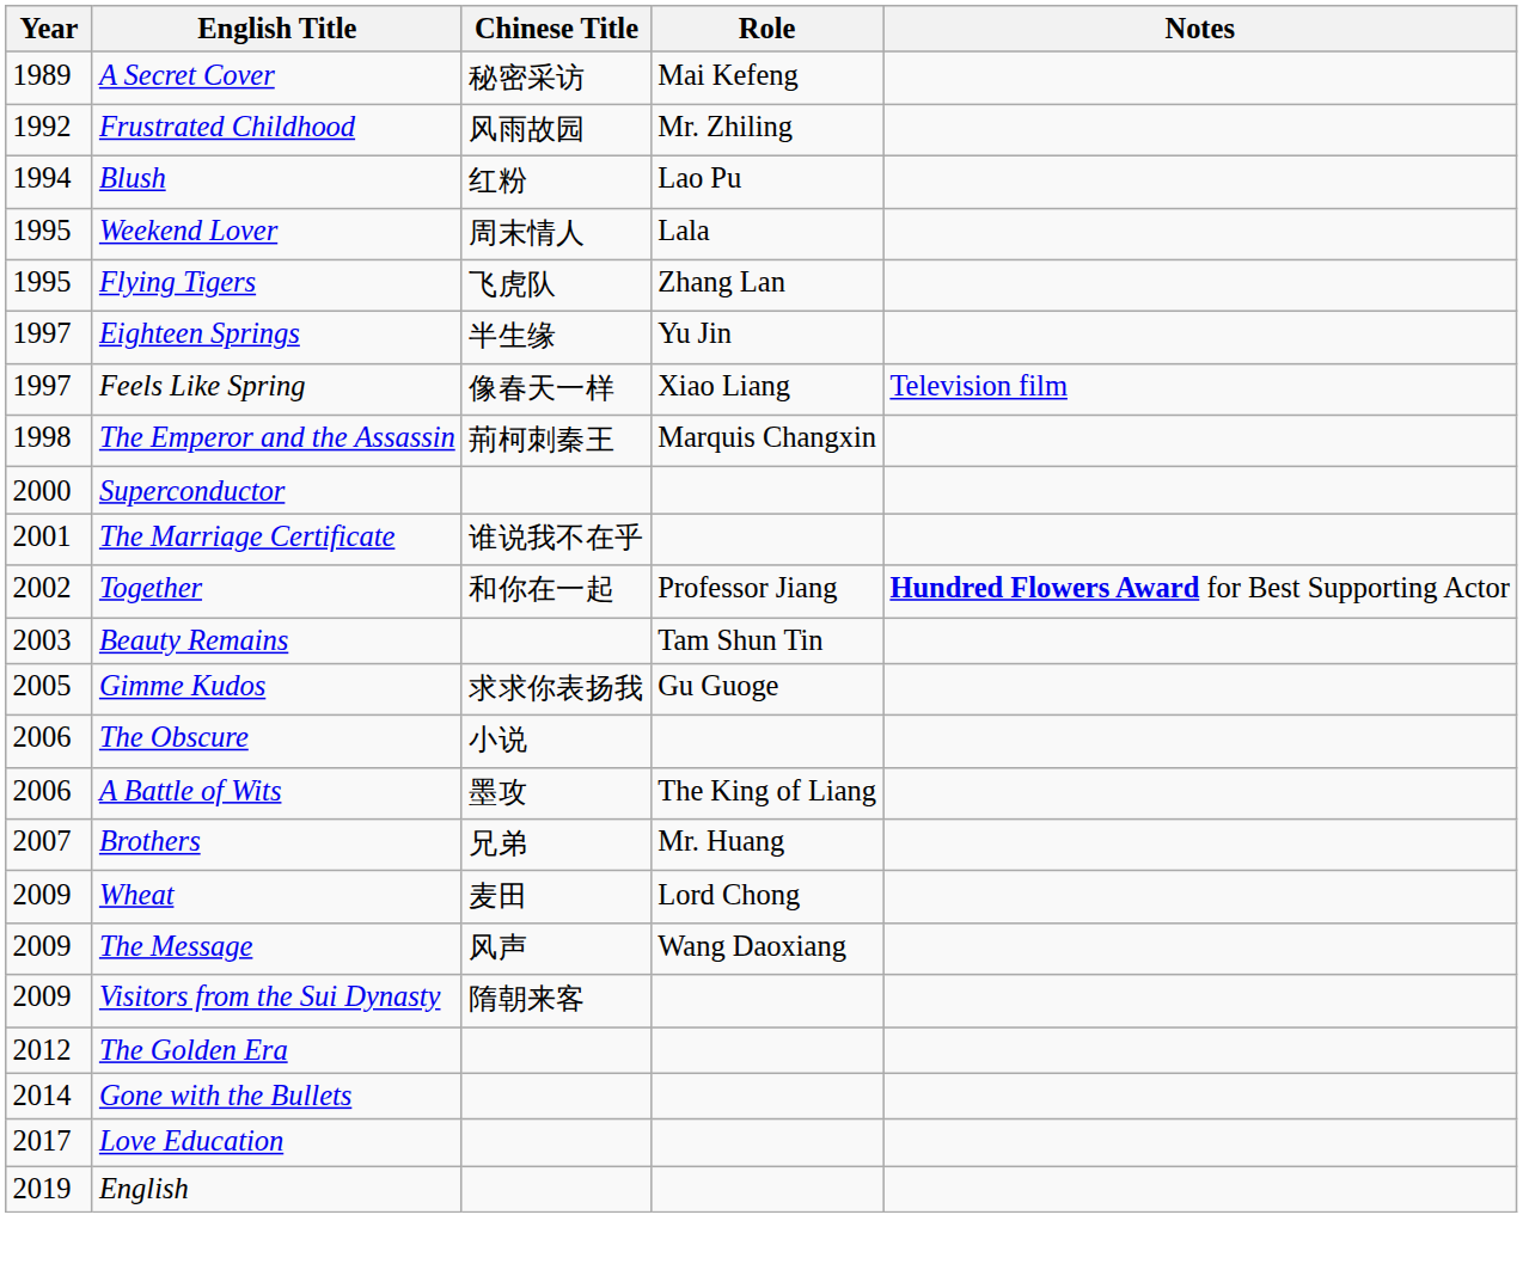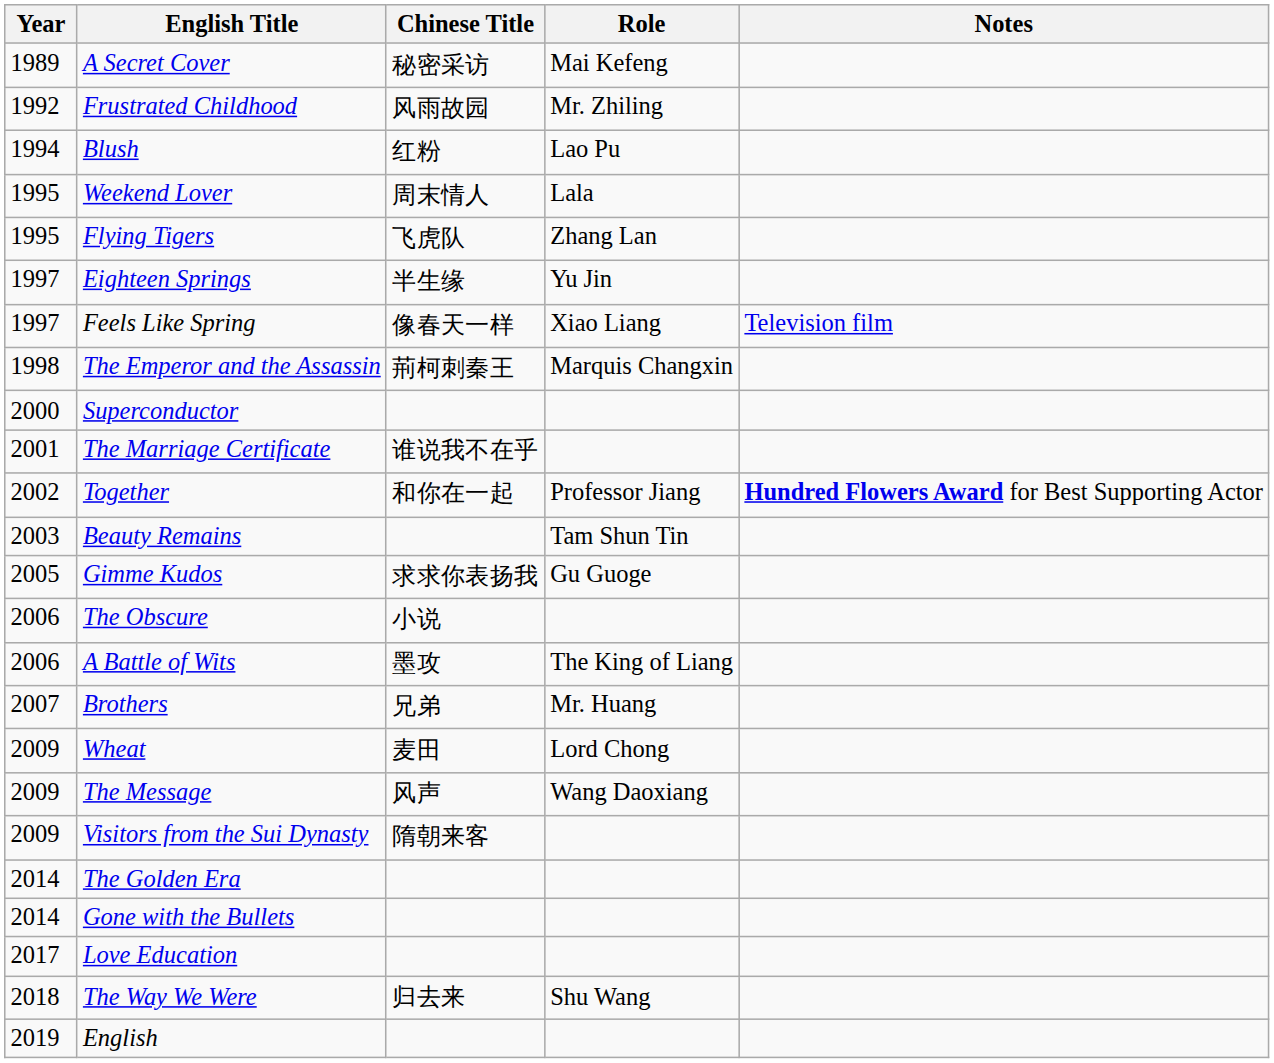 <table class="wikitable">
 <tr>
 <th align="left" valign="top" width="40">Year</th>
 <th align="left" valign="top">English Title</th>
 <th align="left" valign="top">Chinese Title</th>
 <th align="left" valign="top">Role</th>
 <th align="left" valign="top">Notes</th>
 </tr>
 <tr>
 <td align="left" valign="top">1989</td>
 <td align="left" valign="top"><em><a href='#'>A Secret Cover</a></em></td>
 <td align="left" valign="top">秘密采访</td>
 <td align="left" valign="top">Mai Kefeng</td>
 <td align="left" valign="top"></td>
 </tr>
 <tr>
 <td align="left" valign="top">1992</td>
 <td align="left" valign="top"><em><a href='#'>Frustrated Childhood</a></em></td>
 <td align="left" valign="top">风雨故园</td>
 <td align="left" valign="top">Mr. Zhiling</td>
 <td align="left" valign="top"></td>
 </tr>
 <tr>
 <td align="left" valign="top">1994</td>
 <td align="left" valign="top"><em><a href='#'>Blush</a></em></td>
 <td align="left" valign="top">红粉</td>
 <td align="left" valign="top">Lao Pu</td>
 <td align="left" valign="top"></td>
 </tr>
 <tr>
 <td align="left" valign="top">1995</td>
 <td align="left" valign="top"><em><a href='#'>Weekend Lover</a></em></td>
 <td align="left" valign="top">周末情人</td>
 <td align="left" valign="top">Lala</td>
 <td align="left" valign="top"></td>
 </tr>
 <tr>
 <td align="left" valign="top">1995</td>
 <td align="left" valign="top"><em><a href='#'>Flying Tigers</a></em></td>
 <td align="left" valign="top">飞虎队</td>
 <td align="left" valign="top">Zhang Lan</td>
 <td align="left" valign="top"></td>
 </tr>
 <tr>
 <td align="left" valign="top">1997</td>
 <td align="left" valign="top"><em><a href='#'>Eighteen Springs</a></em></td>
 <td align="left" valign="top">半生缘</td>
 <td align="left" valign="top">Yu Jin</td>
 <td align="left" valign="top"></td>
 </tr>
 <tr>
 <td align="left" valign="top">1997</td>
 <td align="left" valign="top"><em>Feels Like Spring</em></td>
 <td align="left" valign="top">像春天一样</td>
 <td align="left" valign="top">Xiao Liang</td>
 <td align="left" valign="top"><a href='#'>Television film</a></td>
 </tr>
 <tr>
 <td align="left" valign="top">1998</td>
 <td align="left" valign="top"><em><a href='#'>The Emperor and the Assassin</a></em></td>
 <td align="left" valign="top">荊柯刺秦王</td>
 <td align="left" valign="top">Marquis Changxin</td>
 <td align="left" valign="top"></td>
 </tr>
 <tr>
 <td align="left" valign="top">2000</td>
 <td align="left" valign="top"><em><a href='#'>Superconductor</a></em></td>
 <td align="left" valign="top"></td>
 <td align="left" valign="top"></td>
 <td align="left" valign="top"></td>
 </tr>
 <tr>
 <td align="left" valign="top">2001</td>
 <td align="left" valign="top"><em><a href='#'>The Marriage Certificate</a></em></td>
 <td align="left" valign="top">谁说我不在乎</td>
 <td align="left" valign="top"></td>
 <td align="left" valign="top"></td>
 </tr>
 <tr>
 <td align="left" valign="top">2002</td>
 <td align="left" valign="top"><em><a href='#'>Together</a></em></td>
 <td align="left" valign="top">和你在一起</td>
 <td align="left" valign="top">Professor Jiang</td>
 <td align="left" valign="top"><strong><a href='#'>Hundred Flowers Award</a></strong> for Best Supporting Actor</td>
 </tr>
 <tr>
 <td align="left" valign="top">2003</td>
 <td align="left" valign="top"><em><a href='#'>Beauty Remains</a></em></td>
 <td align="left" valign="top"></td>
 <td align="left" valign="top">Tam Shun Tin</td>
 <td align="left" valign="top"></td>
 </tr>
 <tr>
 <td align="left" valign="top">2005</td>
 <td align="left" valign="top"><em><a href='#'>Gimme Kudos</a></em></td>
 <td align="left" valign="top">求求你表扬我</td>
 <td align="left" valign="top">Gu Guoge</td>
 <td align="left" valign="top"></td>
 </tr>
 <tr>
 <td align="left" valign="top">2006</td>
 <td align="left" valign="top"><em><a href='#'>The Obscure</a></em></td>
 <td align="left" valign="top">小说</td>
 <td align="left" valign="top"></td>
 <td align="left" valign="top"></td>
 </tr>
 <tr>
 <td align="left" valign="top">2006</td>
 <td align="left" valign="top"><em><a href='#'>A Battle of Wits</a></em></td>
 <td align="left" valign="top">墨攻</td>
 <td align="left" valign="top">The King of Liang</td>
 <td align="left" valign="top"></td>
 </tr>
 <tr>
 <td align="left" valign="top">2007</td>
 <td align="left" valign="top"><em><a href='#'>Brothers</a></em></td>
 <td align="left" valign="top">兄弟</td>
 <td align="left" valign="top">Mr. Huang</td>
 <td align="left" valign="top"></td>
 </tr>
 <tr>
 <td align="left" valign="top">2009</td>
 <td align="left" valign="top"><em><a href='#'>Wheat</a></em></td>
 <td align="left" valign="top">麦田</td>
 <td align="left" valign="top">Lord Chong</td>
 <td align="left" valign="top"></td>
 </tr>
 <tr>
 <td align="left" valign="top">2009</td>
 <td align="left" valign="top"><em><a href='#'>The Message</a></em></td>
 <td align="left" valign="top">风声</td>
 <td align="left" valign="top">Wang Daoxiang</td>
 <td align="left" valign="top"></td>
 </tr>
 <tr>
 <td align="left" valign="top">2009</td>
 <td align="left" valign="top"><em><a href='#'>Visitors from the Sui Dynasty</a></em></td>
 <td align="left" valign="top">隋朝来客</td>
 <td align="left" valign="top"></td>
 <td align="left" valign="top"></td>
 </tr>
 <tr>
-<td align="left" valign="top">2012</td>
+<td align="left" valign="top">2014</td>
 <td align="left" valign="top"><em><a href='#'>The Golden Era</a></em></td>
 <td align="left" valign="top"></td>
 <td align="left" valign="top"></td>
 <td align="left" valign="top"></td>
 </tr>
 <tr>
 <td align="left" valign="top">2014</td>
 <td align="left" valign="top"><em><a href='#'>Gone with the Bullets</a></em></td>
 <td align="left" valign="top"></td>
 <td align="left" valign="top"></td>
 <td align="left" valign="top"></td>
 </tr>
 <tr>
 <td align="left" valign="top">2017</td>
 <td align="left" valign="top"><em><a href='#'>Love Education</a></em></td>
 <td align="left" valign="top"></td>
 <td align="left" valign="top"></td>
 <td align="left" valign="top"></td>
 </tr>
 <tr>
+<td>2018</td>
+<td><em><a href='#'>The Way We Were</a></em></td>
+<td>归去来</td>
+<td>Shu Wang</td>
+<td></td>
+</tr>
+<tr>
 <td>2019</td>
 <td><em>English</em></td>
 <td></td>
 <td></td>
 <td></td>
 </tr>
 </table>
